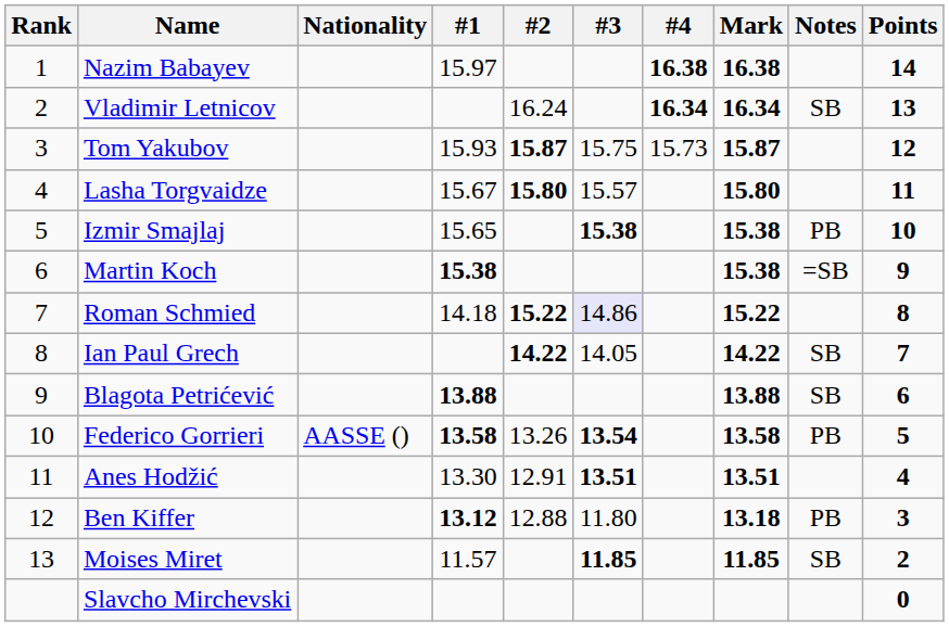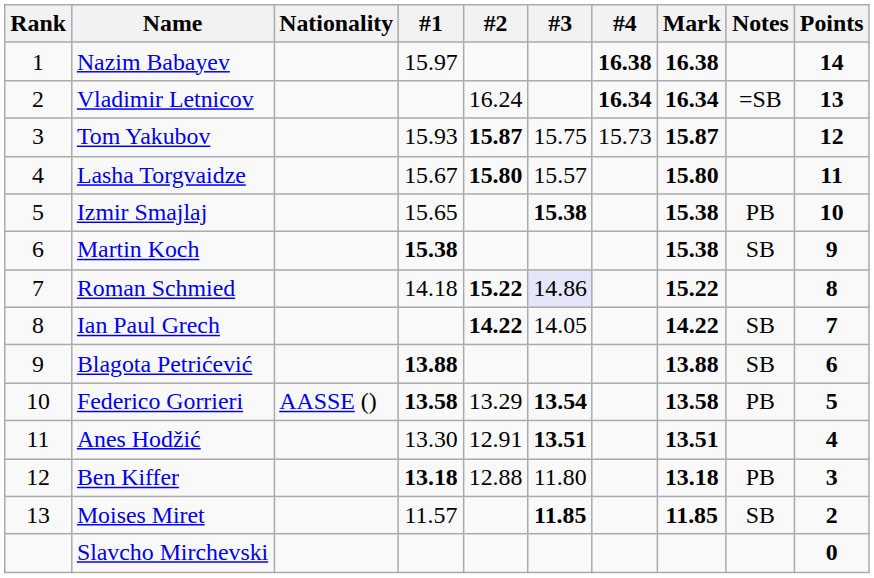 <table class="wikitable sortable" style="text-align:center">
 <tr>
 <th>Rank</th>
 <th>Name</th>
 <th>Nationality</th>
 <th>#1</th>
 <th>#2</th>
 <th>#3</th>
 <th>#4</th>
 <th>Mark</th>
 <th>Notes</th>
 <th>Points</th>
 </tr>
 <tr>
 <td>1</td>
 <td align=left><a href='#'>Nazim Babayev</a></td>
 <td align=left></td>
 <td>15.97</td>
 <td></td>
 <td></td>
 <td><strong>16.38</strong></td>
 <td><strong>16.38 </strong></td>
 <td></td>
 <td><strong>14</strong></td>
 </tr>
 <tr>
 <td>2</td>
 <td align=left><a href='#'>Vladimir Letnicov</a></td>
 <td align=left></td>
 <td></td>
 <td>16.24</td>
 <td></td>
 <td><strong>16.34</strong></td>
 <td><strong>16.34</strong></td>
-<td>SB</td>
+<td>=SB</td>
 <td><strong>13</strong></td>
 </tr>
 <tr>
 <td>3</td>
 <td align=left><a href='#'>Tom Yakubov</a></td>
 <td align=left></td>
 <td>15.93</td>
 <td><strong>15.87</strong></td>
 <td>15.75</td>
 <td>15.73</td>
 <td><strong>15.87</strong></td>
 <td></td>
 <td><strong>12</strong></td>
 </tr>
 <tr>
 <td>4</td>
 <td align=left><a href='#'>Lasha Torgvaidze</a></td>
 <td align=left></td>
 <td>15.67</td>
 <td><strong>15.80</strong></td>
 <td>15.57</td>
 <td></td>
 <td><strong>15.80</strong></td>
 <td></td>
 <td><strong>11</strong></td>
 </tr>
 <tr>
 <td>5</td>
 <td align=left><a href='#'>Izmir Smajlaj</a></td>
 <td align=left></td>
 <td>15.65</td>
 <td></td>
 <td><strong>15.38</strong></td>
 <td></td>
 <td><strong>15.38</strong></td>
 <td>PB</td>
 <td><strong>10</strong></td>
 </tr>
 <tr>
 <td>6</td>
 <td align=left><a href='#'>Martin Koch</a></td>
 <td align=left></td>
 <td><strong>15.38</strong></td>
 <td></td>
 <td></td>
 <td></td>
 <td><strong>15.38</strong></td>
-<td>=SB</td>
+<td>SB</td>
 <td><strong>9</strong></td>
 </tr>
 <tr>
 <td>7</td>
 <td align=left><a href='#'>Roman Schmied</a></td>
 <td align=left></td>
 <td>14.18</td>
 <td><strong>15.22</strong></td>
 <td style="background: lavender;">14.86</td>
 <td></td>
 <td><strong>15.22</strong></td>
 <td></td>
 <td><strong>8</strong></td>
 </tr>
 <tr>
 <td>8</td>
 <td align=left><a href='#'>Ian Paul Grech</a></td>
 <td align=left></td>
 <td></td>
 <td><strong>14.22</strong></td>
 <td>14.05</td>
 <td></td>
 <td><strong>14.22 </strong></td>
 <td>SB</td>
 <td><strong>7</strong></td>
 </tr>
 <tr>
 <td>9</td>
 <td align=left><a href='#'>Blagota Petrićević</a></td>
 <td align=left></td>
 <td><strong>13.88</strong></td>
 <td></td>
 <td></td>
 <td></td>
 <td><strong>13.88</strong></td>
 <td>SB</td>
 <td><strong>6</strong></td>
 </tr>
 <tr>
 <td>10</td>
 <td align=left><a href='#'>Federico Gorrieri</a></td>
 <td align=left> <a href='#'>AASSE</a> ()</td>
 <td><strong>13.58</strong></td>
-<td>13.26</td>
+<td>13.29</td>
 <td><strong>13.54</strong></td>
 <td></td>
 <td><strong>13.58</strong></td>
 <td>PB</td>
 <td><strong>5</strong></td>
 </tr>
 <tr>
 <td>11</td>
 <td align=left><a href='#'>Anes Hodžić</a></td>
 <td align=left></td>
 <td>13.30</td>
 <td>12.91</td>
 <td><strong>13.51</strong></td>
 <td></td>
 <td><strong>13.51</strong></td>
 <td></td>
 <td><strong>4</strong></td>
 </tr>
 <tr>
 <td>12</td>
 <td align=left><a href='#'>Ben Kiffer</a></td>
 <td align=left></td>
-<td><strong>13.12</strong></td>
+<td><strong>13.18</strong></td>
 <td>12.88</td>
 <td>11.80</td>
 <td></td>
 <td><strong>13.18</strong></td>
 <td>PB</td>
 <td><strong>3</strong></td>
 </tr>
 <tr>
 <td>13</td>
 <td align=left><a href='#'>Moises Miret</a></td>
 <td align=left></td>
 <td>11.57</td>
 <td></td>
 <td><strong>11.85</strong></td>
 <td></td>
 <td><strong>11.85</strong></td>
 <td>SB</td>
 <td><strong>2</strong></td>
 </tr>
 <tr>
 <td></td>
 <td align=left><a href='#'>Slavcho Mirchevski</a></td>
 <td align=left></td>
 <td></td>
 <td></td>
 <td></td>
 <td></td>
 <td><strong></strong></td>
 <td></td>
 <td><strong>0</strong></td>
 </tr>
 </table>
